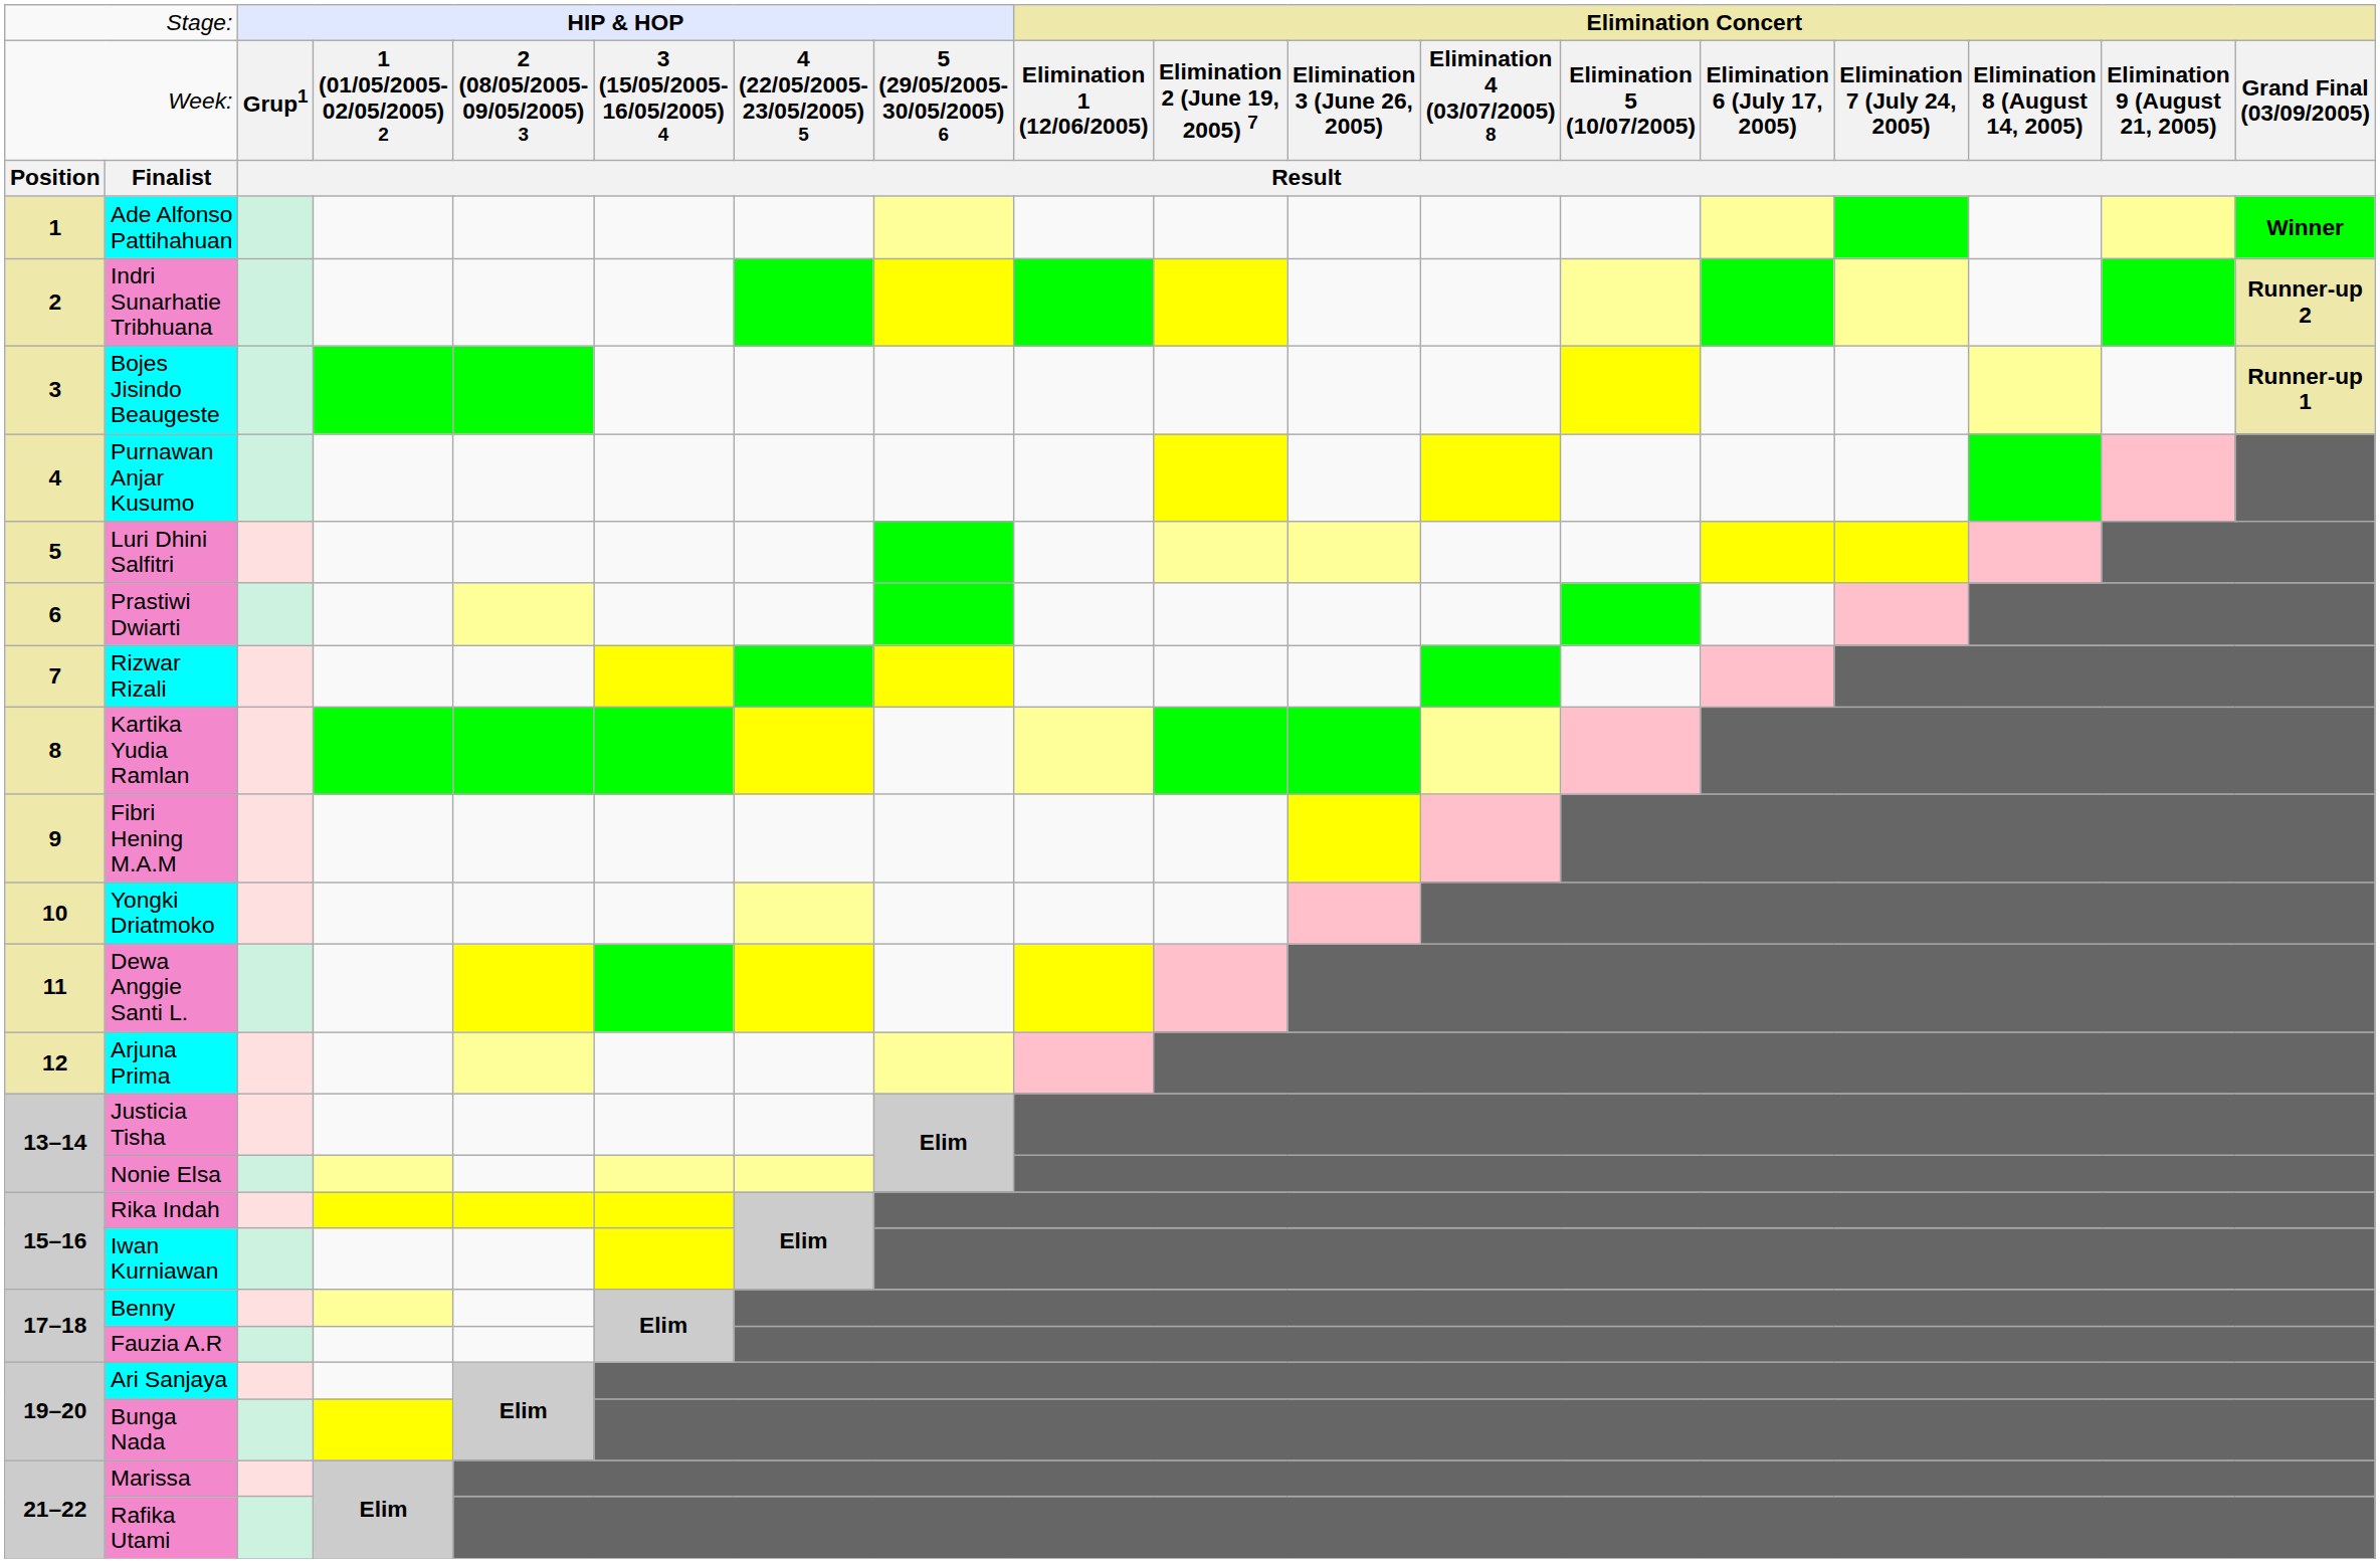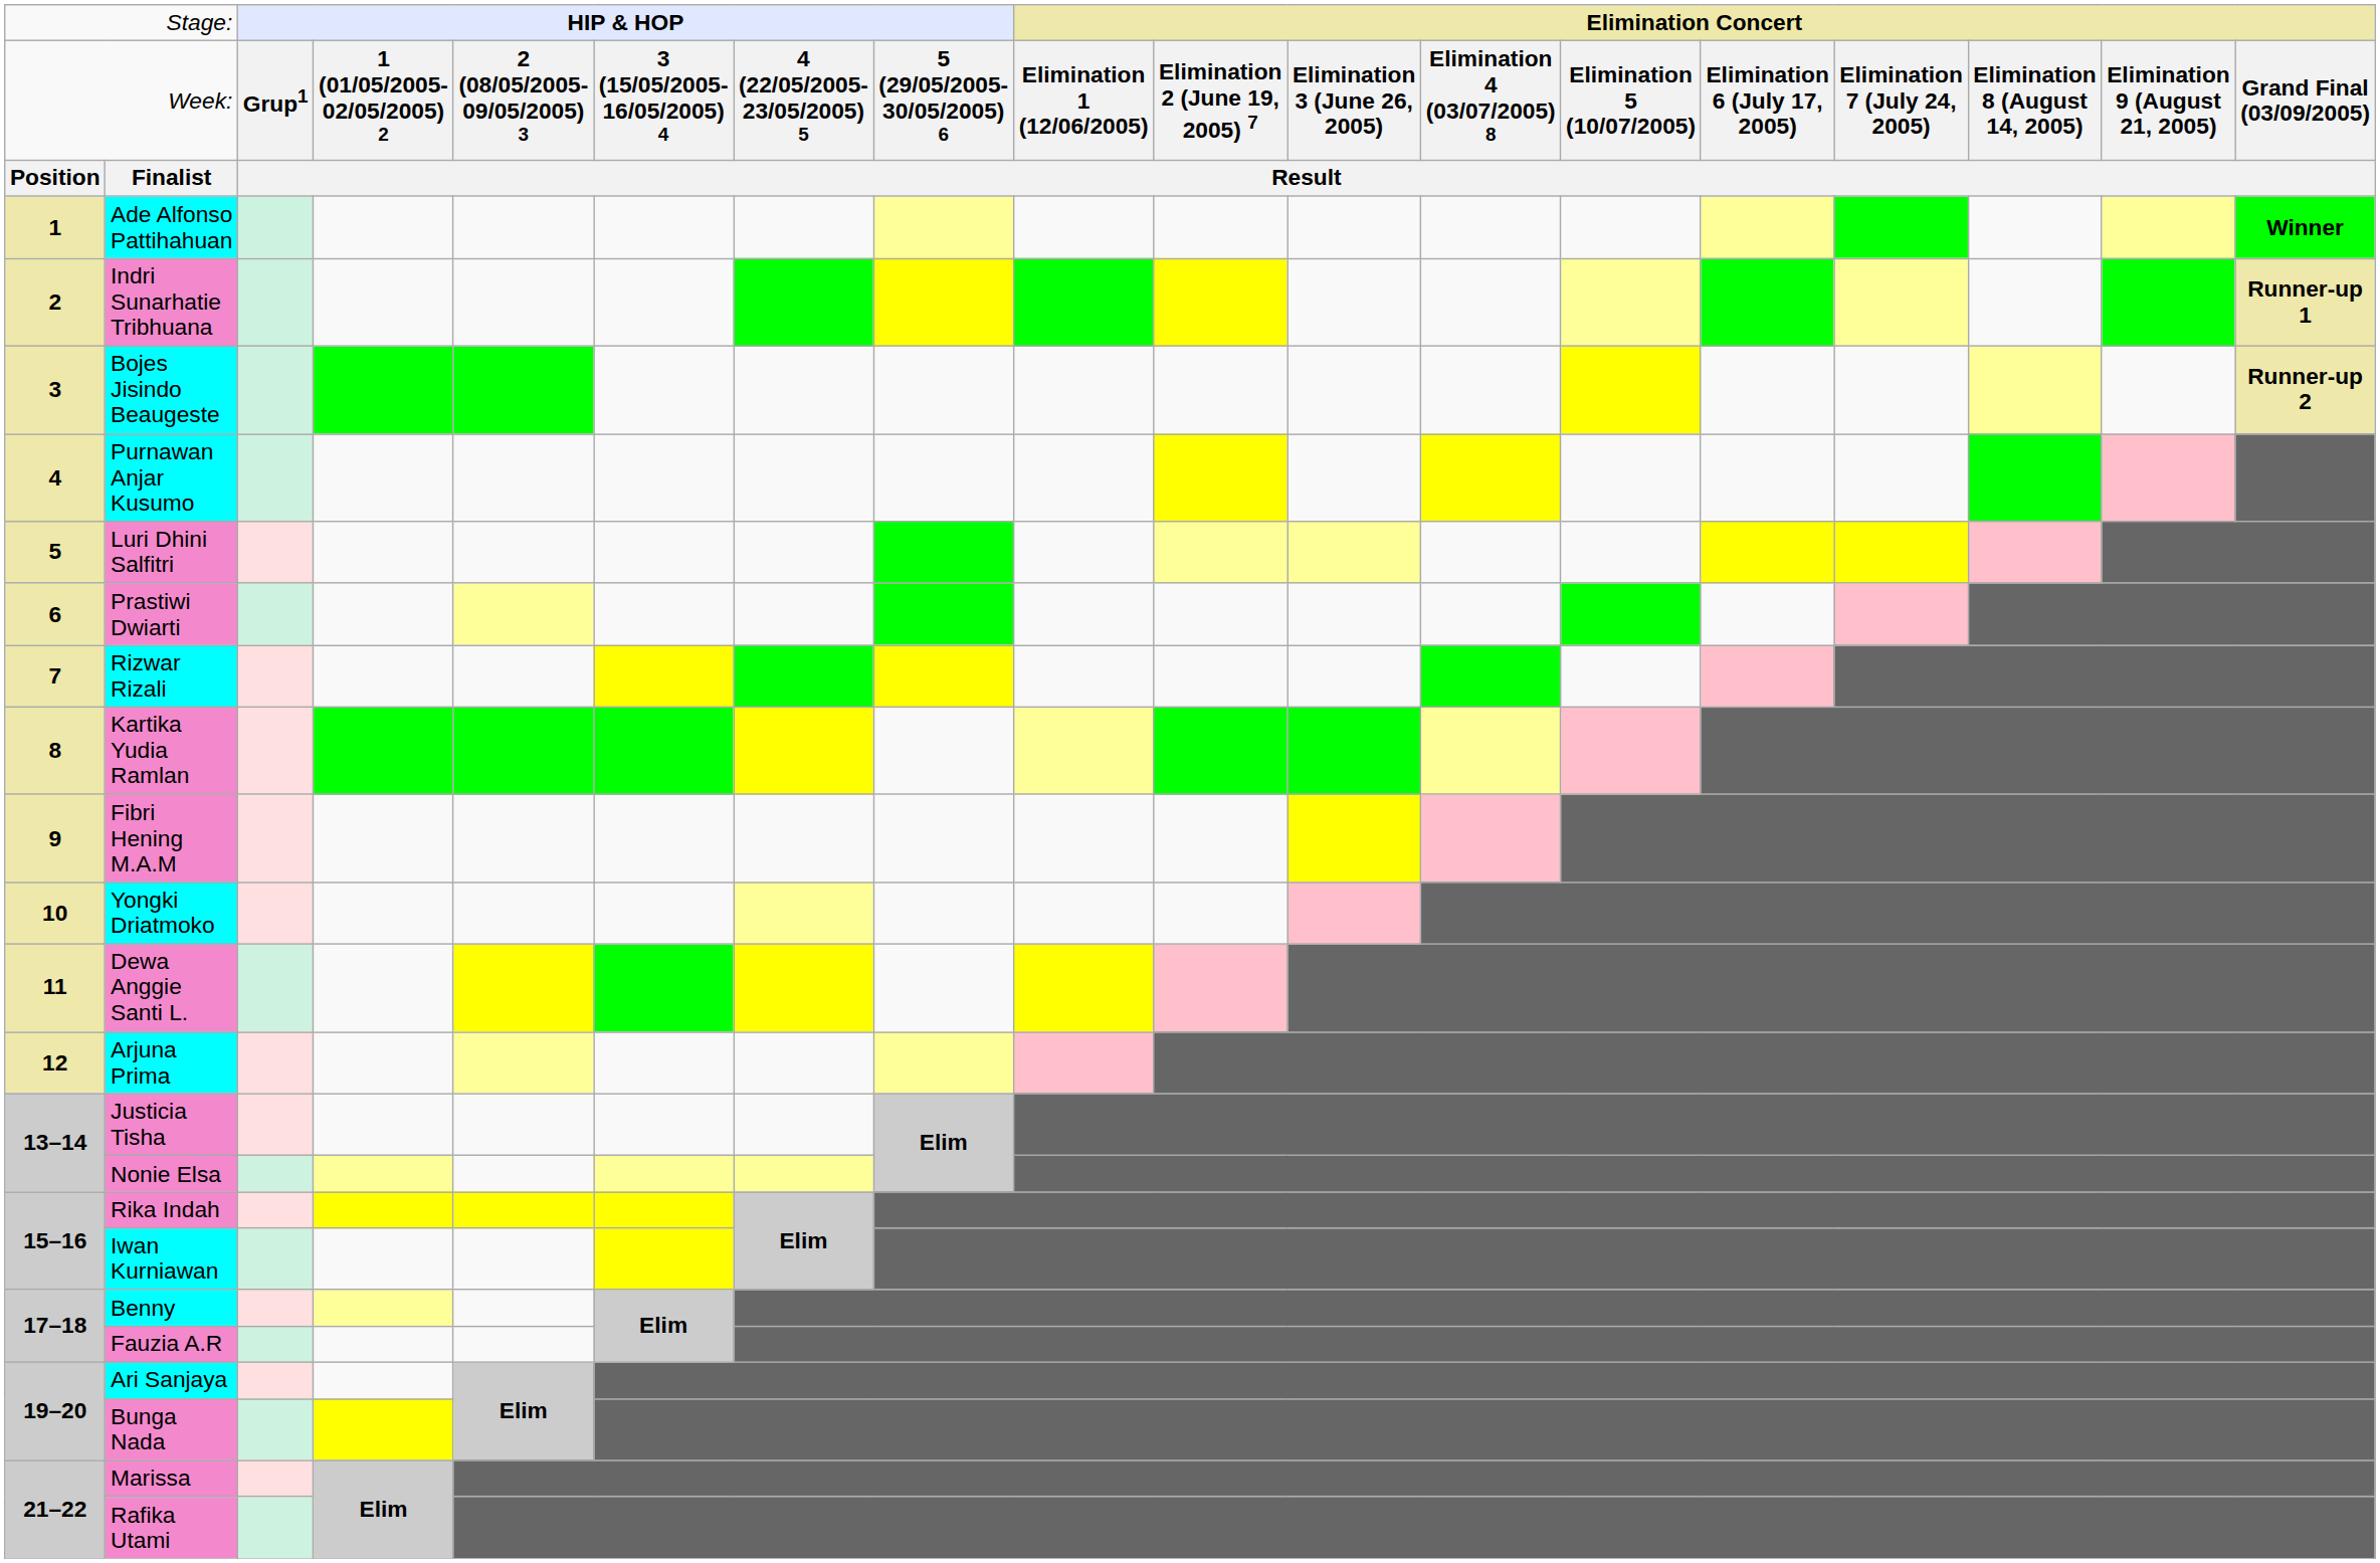 <table class="wikitable" style="margin:1em auto;">
 <tr>
 <td colspan="2" align="right"><em>Stage:</em></td>
 <td colspan="6" bgcolor=#E0E8FF align="Center"><strong>HIP & HOP</strong></td>
 <td colspan="10" bgcolor="palegoldenrod" align="Center"><strong>Elimination Concert</strong></td>
 </tr>
 <tr>
 <td colspan="2" align="right"><em>Week:</em></td>
 <th>Grup<sup>1</sup></th>
 <th>1 (01/05/2005-02/05/2005) <sup>2</sup></th>
 <th>2 (08/05/2005-09/05/2005) <sup>3</sup></th>
 <th>3 (15/05/2005-16/05/2005) <sup>4</sup></th>
 <th>4 (22/05/2005-23/05/2005) <sup>5</sup></th>
 <th>5 (29/05/2005-30/05/2005) <sup>6</sup></th>
 <th>Elimination 1 (12/06/2005)</th>
 <th>Elimination 2 (June 19, 2005) <sup>7</sup></th>
 <th>Elimination 3 (June 26, 2005)</th>
 <th>Elimination 4 (03/07/2005) <sup>8</sup></th>
 <th>Elimination 5 (10/07/2005)</th>
 <th>Elimination 6 (July 17, 2005)</th>
 <th>Elimination 7 (July 24, 2005)</th>
 <th>Elimination 8 (August 14, 2005)</th>
 <th>Elimination 9 (August 21, 2005)</th>
 <th>Grand Final (03/09/2005)</th>
 </tr>
 <tr>
 <th>Position</th>
 <th>Finalist</th>
 <th colspan="16" align="center">Result</th>
 </tr>
 <tr>
 <td align="center" bgcolor="palegoldenrod"><strong>1</strong></td>
 <td bgcolor="cyan">Ade Alfonso Pattihahuan</td>
 <td bgcolor="CEF2E0" align="center"></td>
 <td></td>
 <td></td>
 <td></td>
 <td></td>
 <td bgcolor="FFFF99" align="center"></td>
 <td></td>
 <td></td>
 <td></td>
 <td></td>
 <td></td>
 <td bgcolor="FFFF99" align="center"></td>
 <td bgcolor="lime" align="center"></td>
 <td></td>
 <td bgcolor="FFFF99" align="center"></td>
 <td align="center" bgcolor="lime"><strong>Winner</strong></td>
 </tr>
 <tr>
 <td align="center" bgcolor="palegoldenrod"><strong>2</strong></td>
 <td bgcolor="F389CC">Indri Sunarhatie Tribhuana</td>
 <td bgcolor="CEF2E0" align="center"></td>
 <td></td>
 <td></td>
 <td></td>
 <td bgcolor="lime" align="center"></td>
 <td bgcolor="FFFF00" align="center"></td>
 <td bgcolor="lime" align="center"></td>
 <td bgcolor="FFFF00" align="center"></td>
 <td></td>
 <td></td>
 <td bgcolor="FFFF99" align="center"></td>
 <td bgcolor="lime" align="center"></td>
 <td bgcolor="FFFF99" align="center"></td>
 <td></td>
 <td bgcolor="lime" align="center"></td>
-<td align="center" bgcolor="palegoldenrod"><strong>Runner-up 2</strong></td>
+<td align="center" bgcolor="palegoldenrod"><strong>Runner-up 1</strong></td>
 </tr>
 <tr>
 <td align="center" bgcolor="palegoldenrod"><strong>3</strong></td>
 <td bgcolor="cyan">Bojes Jisindo Beaugeste</td>
 <td bgcolor="CEF2E0" align="center"></td>
 <td bgcolor="lime" align="center"></td>
 <td bgcolor="lime" align="center"></td>
 <td></td>
 <td></td>
 <td></td>
 <td></td>
 <td></td>
 <td></td>
 <td></td>
 <td bgcolor="FFFF00" align="center"></td>
 <td></td>
 <td></td>
 <td bgcolor="FFFF99" align="center"></td>
 <td></td>
-<td align="center" bgcolor="palegoldenrod"><strong>Runner-up 1</strong></td>
+<td align="center" bgcolor="palegoldenrod"><strong>Runner-up 2</strong></td>
 </tr>
 <tr>
 <td align="center" bgcolor="palegoldenrod"><strong>4</strong></td>
 <td bgcolor="cyan">Purnawan Anjar Kusumo</td>
 <td bgcolor="CEF2E0" align="center"></td>
 <td></td>
 <td></td>
 <td></td>
 <td></td>
 <td></td>
 <td></td>
 <td bgcolor="FFFF00" align="center"></td>
 <td></td>
 <td bgcolor="FFFF00" align="center"></td>
 <td></td>
 <td></td>
 <td></td>
 <td bgcolor="lime" align="center"></td>
 <td bgcolor="pink" align="center"></td>
 <td colspan="1" bgcolor="666666"></td>
 </tr>
 <tr>
 <td align="center" bgcolor="palegoldenrod"><strong>5</strong></td>
 <td bgcolor="F389CC">Luri Dhini Salfitri</td>
 <td bgcolor="FFE0E0" align="center"></td>
 <td></td>
 <td></td>
 <td></td>
 <td></td>
 <td bgcolor="lime" align="center"></td>
 <td></td>
 <td bgcolor="FFFF99" align="center"></td>
 <td bgcolor="FFFF99" align="center"></td>
 <td></td>
 <td></td>
 <td bgcolor="FFFF00" align="center"></td>
 <td bgcolor="FFFF00" align="center"></td>
 <td bgcolor="pink" align="center"></td>
 <td colspan="2" bgcolor="666666"></td>
 </tr>
 <tr>
 <td align="center" bgcolor="palegoldenrod"><strong>6</strong></td>
 <td bgcolor="F389CC">Prastiwi Dwiarti</td>
 <td bgcolor="CEF2E0" align="center"></td>
 <td></td>
 <td bgcolor="FFFF99" align="center"></td>
 <td></td>
 <td></td>
 <td bgcolor="lime" align="center"></td>
 <td></td>
 <td></td>
 <td></td>
 <td></td>
 <td bgcolor="lime" align="center"></td>
 <td></td>
 <td bgcolor="pink" align="center"></td>
 <td colspan="3" bgcolor="666666"></td>
 </tr>
 <tr>
 <td align="center" bgcolor="palegoldenrod"><strong>7</strong></td>
 <td bgcolor="cyan">Rizwar Rizali</td>
 <td bgcolor="FFE0E0" align="center"></td>
 <td></td>
 <td></td>
 <td bgcolor="FFFF00" align="center"></td>
 <td bgcolor="lime" align="center"></td>
 <td bgcolor="FFFF00" align="center"></td>
 <td></td>
 <td></td>
 <td></td>
 <td bgcolor="lime" align="center"></td>
 <td></td>
 <td bgcolor="pink" align="center"></td>
 <td colspan="4" bgcolor="666666"></td>
 </tr>
 <tr>
 <td align="center" bgcolor="palegoldenrod"><strong>8</strong></td>
 <td bgcolor="F389CC">Kartika Yudia Ramlan</td>
 <td bgcolor="FFE0E0" align="center"></td>
 <td bgcolor="lime" align="center"></td>
 <td bgcolor="lime" align="center"></td>
 <td bgcolor="lime" align="center"></td>
 <td bgcolor="FFFF00" align="center"></td>
 <td></td>
 <td bgcolor="FFFF99" align="center"></td>
 <td bgcolor="lime" align="center"></td>
 <td bgcolor="lime" align="center"></td>
 <td bgcolor="FFFF99" align="center"></td>
 <td bgcolor="pink" align="center"></td>
 <td colspan="5" bgcolor="666666"></td>
 </tr>
 <tr>
 <td align="center" bgcolor="palegoldenrod"><strong>9</strong></td>
 <td bgcolor="F389CC">Fibri Hening M.A.M</td>
 <td bgcolor="FFE0E0" align="center"></td>
 <td></td>
 <td></td>
 <td></td>
 <td></td>
 <td></td>
 <td></td>
 <td></td>
 <td bgcolor="FFFF00" align="center"></td>
 <td bgcolor="pink" align="center"></td>
 <td colspan="6" bgcolor="666666"></td>
 </tr>
 <tr>
 <td align="center" bgcolor="palegoldenrod"><strong>10</strong></td>
 <td bgcolor="cyan">Yongki Driatmoko</td>
 <td bgcolor="FFE0E0" align="center"></td>
 <td></td>
 <td></td>
 <td></td>
 <td bgcolor="FFFF99" align="center"></td>
 <td></td>
 <td></td>
 <td></td>
 <td bgcolor="pink" align="center"></td>
 <td colspan="7" bgcolor="666666"></td>
 </tr>
 <tr>
 <td align="center" bgcolor="palegoldenrod"><strong>11</strong></td>
 <td bgcolor="F389CC">Dewa Anggie Santi L.</td>
 <td bgcolor="CEF2E0" align="center"></td>
 <td></td>
 <td bgcolor="FFFF00" align="center"></td>
 <td bgcolor="lime" align="center"></td>
 <td bgcolor="FFFF00" align="center"></td>
 <td></td>
 <td bgcolor="FFFF00" align="center"></td>
 <td bgcolor="pink" align="center"></td>
 <td colspan="8" bgcolor="666666"></td>
 </tr>
 <tr>
 <td align="center" bgcolor="palegoldenrod"><strong>12</strong></td>
 <td bgcolor="cyan">Arjuna Prima</td>
 <td bgcolor="FFE0E0" align="center"></td>
 <td></td>
 <td bgcolor="FFFF99" align="center"></td>
 <td></td>
 <td></td>
 <td bgcolor="FFFF99" align="center"></td>
 <td bgcolor="pink" align="center"></td>
 <td colspan="9" bgcolor="666666"></td>
 </tr>
 <tr>
 <td bgcolor="CCCCCC" align="center" rowspan="2"><strong>13–14</strong></td>
 <td bgcolor="F389CC">Justicia Tisha</td>
 <td bgcolor="FFE0E0" align="center"></td>
 <td></td>
 <td></td>
 <td></td>
 <td></td>
 <td bgcolor="CCCCCC" align="center" rowspan="2"><strong>Elim</strong></td>
 <td colspan="12" bgcolor="666666"></td>
 </tr>
 <tr>
 <td bgcolor="F389CC">Nonie Elsa</td>
 <td bgcolor="CEF2E0" align="center"></td>
 <td bgcolor="FFFF99" align="center"></td>
 <td></td>
 <td bgcolor="FFFF99" align="center"></td>
 <td bgcolor="FFFF99" align="center"></td>
 <td colspan="12" bgcolor="666666"></td>
 </tr>
 <tr>
 <td bgcolor="CCCCCC" align="center" rowspan="2"><strong>15–16</strong></td>
 <td bgcolor="F389CC">Rika Indah</td>
 <td bgcolor="FFE0E0" align="center"></td>
 <td bgcolor="FFFF00" align="center"></td>
 <td bgcolor="FFFF00" align="center"></td>
 <td bgcolor="FFFF00" align="center"></td>
 <td bgcolor="CCCCCC" align="center" rowspan="2"><strong>Elim</strong></td>
 <td colspan="14" bgcolor="666666"></td>
 </tr>
 <tr>
 <td bgcolor="cyan">Iwan Kurniawan</td>
 <td bgcolor="CEF2E0" align="center"></td>
 <td></td>
 <td></td>
 <td bgcolor="FFFF00" align="center"></td>
 <td colspan="14" bgcolor="666666"></td>
 </tr>
 <tr>
 <td bgcolor="CCCCCC" align="center" rowspan="2"><strong>17–18</strong></td>
 <td bgcolor="cyan">Benny</td>
 <td bgcolor="FFE0E0" align="center"></td>
 <td bgcolor="FFFF99" align="center"></td>
 <td></td>
 <td bgcolor="CCCCCC" align="center" rowspan="2"><strong>Elim</strong></td>
 <td colspan="16" bgcolor="666666"></td>
 </tr>
 <tr>
 <td bgcolor="F389CC">Fauzia A.R</td>
 <td bgcolor="CEF2E0" align="center"></td>
 <td></td>
 <td></td>
 <td colspan="16" bgcolor="666666"></td>
 </tr>
 <tr>
 <td bgcolor="CCCCCC" align="center" rowspan="2"><strong>19–20</strong></td>
 <td bgcolor="cyan">Ari Sanjaya</td>
 <td bgcolor="FFE0E0" align="center"></td>
 <td></td>
 <td bgcolor="CCCCCC" align="center" rowspan="2"><strong>Elim</strong></td>
 <td colspan="18" bgcolor="666666"></td>
 </tr>
 <tr>
 <td bgcolor="F389CC">Bunga Nada</td>
 <td bgcolor="CEF2E0" align="center"></td>
 <td bgcolor="FFFF00" align="center"></td>
 <td colspan="18" bgcolor="666666"></td>
 </tr>
 <tr>
 <td bgcolor="CCCCCC" align="center" rowspan="2"><strong>21–22</strong></td>
 <td bgcolor="F389CC">Marissa</td>
 <td bgcolor="FFE0E0" align="center"></td>
 <td bgcolor="CCCCCC" align="center" rowspan="2"><strong>Elim</strong></td>
 <td colspan="20" bgcolor="666666"></td>
 </tr>
 <tr>
 <td bgcolor="F389CC">Rafika Utami</td>
 <td bgcolor="CEF2E0" align="center"></td>
 <td colspan="20" bgcolor="666666"></td>
 </tr>
 </table>
